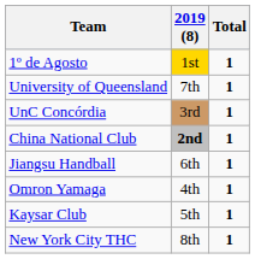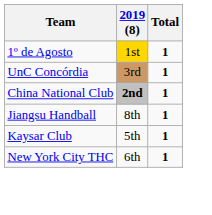 <table class="wikitable" style="text-align:center; font-size:90%">
 <tr bgcolor=#C1D8FF>
 <th>Team</th>
 <th><a href='#'>2019</a><br>(8)</th>
 <th>Total</th>
 </tr>
 <tr>
 <td align=left> <a href='#'>1º de Agosto</a></td>
 <td bgcolor=gold>1st</td>
-<td><strong>1</strong></td>
-</tr>
-<tr>
-<td align=left> <a href='#'>University of Queensland</a></td>
-<td>7th</td>
 <td><strong>1</strong></td>
 </tr>
 <tr>
 <td align=left> <a href='#'>UnC Concórdia</a></td>
 <td bgcolor=#CC9966>3rd</td>
 <td><strong>1</strong></td>
 </tr>
 <tr>
 <td align=left> <a href='#'>China National Club</a></td>
 <td bgcolor=silver><strong>2nd</strong></td>
 <td><strong>1</strong></td>
 </tr>
 <tr>
 <td align=left> <a href='#'>Jiangsu Handball</a></td>
-<td>6th</td>
-<td><strong>1</strong></td>
-</tr>
-<tr>
-<td align=left> <a href='#'>Omron Yamaga</a></td>
-<td>4th</td>
+<td>8th</td>
 <td><strong>1</strong></td>
 </tr>
 <tr>
 <td align=left> <a href='#'>Kaysar Club</a></td>
 <td>5th</td>
 <td><strong>1</strong></td>
 </tr>
 <tr>
 <td align=left> <a href='#'>New York City THC</a></td>
-<td>8th</td>
+<td>6th</td>
 <td><strong>1</strong></td>
 </tr>
 </table>
